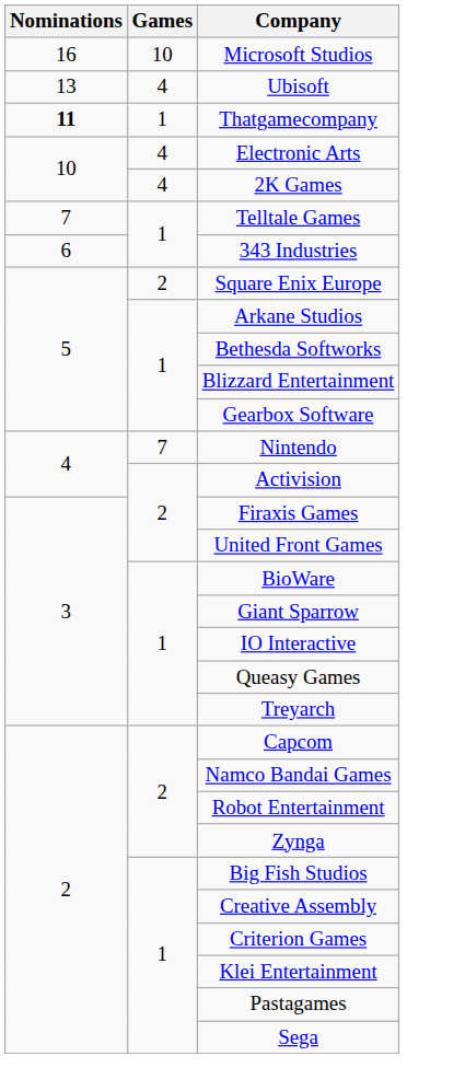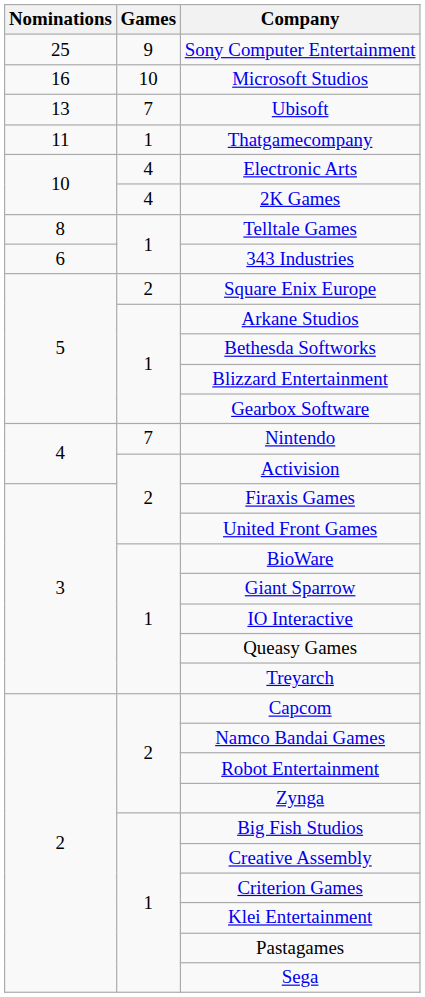 <table class="wikitable floatright" rowspan="2" style="text-align:center;" background: #f6e39c;>
 <tr>
 <th scope="col">Nominations</th>
 <th scope="col">Games</th>
 <th scope="col">Company</th>
+</tr>
+<tr>
+<td>25</td>
+<td>9</td>
+<td><a href='#'>Sony Computer Entertainment</a></td>
 </tr>
 <tr>
 <td>16</td>
 <td>10</td>
 <td><a href='#'>Microsoft Studios</a></td>
 </tr>
 <tr>
 <td>13</td>
-<td>4</td>
+<td>7</td>
 <td><a href='#'>Ubisoft</a></td>
 </tr>
 <tr>
-<td><strong>11</strong></td>
+<td>11</td>
 <td>1</td>
 <td><a href='#'>Thatgamecompany</a></td>
 </tr>
 <tr>
 <td rowspan=2>10</td>
 <td>4</td>
 <td><a href='#'>Electronic Arts</a></td>
 </tr>
 <tr>
 <td>4</td>
 <td><a href='#'>2K Games</a></td>
 </tr>
 <tr>
-<td>7</td>
+<td>8</td>
 <td rowspan=2>1</td>
 <td><a href='#'>Telltale Games</a></td>
 </tr>
 <tr>
 <td>6</td>
 <td><a href='#'>343 Industries</a></td>
 </tr>
 <tr>
 <td rowspan=5>5</td>
 <td>2</td>
 <td><a href='#'>Square Enix Europe</a></td>
 </tr>
 <tr>
 <td rowspan=4>1</td>
 <td><a href='#'>Arkane Studios</a></td>
 </tr>
 <tr>
 <td><a href='#'>Bethesda Softworks</a></td>
 </tr>
 <tr>
 <td><a href='#'>Blizzard Entertainment</a></td>
 </tr>
 <tr>
 <td><a href='#'>Gearbox Software</a></td>
 </tr>
 <tr>
 <td rowspan=2>4</td>
 <td>7</td>
 <td><a href='#'>Nintendo</a></td>
 </tr>
 <tr>
 <td rowspan=3>2</td>
 <td><a href='#'>Activision</a></td>
 </tr>
 <tr>
 <td rowspan=7>3</td>
 <td><a href='#'>Firaxis Games</a></td>
 </tr>
 <tr>
 <td><a href='#'>United Front Games</a></td>
 </tr>
 <tr>
 <td rowspan=5>1</td>
 <td><a href='#'>BioWare</a></td>
 </tr>
 <tr>
 <td><a href='#'>Giant Sparrow</a></td>
 </tr>
 <tr>
 <td><a href='#'>IO Interactive</a></td>
 </tr>
 <tr>
 <td>Queasy Games</td>
 </tr>
 <tr>
 <td><a href='#'>Treyarch</a></td>
 </tr>
 <tr>
 <td rowspan=10>2</td>
 <td rowspan=4>2</td>
 <td><a href='#'>Capcom</a></td>
 </tr>
 <tr>
 <td><a href='#'>Namco Bandai Games</a></td>
 </tr>
 <tr>
 <td><a href='#'>Robot Entertainment</a></td>
 </tr>
 <tr>
 <td><a href='#'>Zynga</a></td>
 </tr>
 <tr>
 <td rowspan=6>1</td>
 <td><a href='#'>Big Fish Studios</a></td>
 </tr>
 <tr>
 <td><a href='#'>Creative Assembly</a></td>
 </tr>
 <tr>
 <td><a href='#'>Criterion Games</a></td>
 </tr>
 <tr>
 <td><a href='#'>Klei Entertainment</a></td>
 </tr>
 <tr>
 <td>Pastagames</td>
 </tr>
 <tr>
 <td><a href='#'>Sega</a></td>
 </tr>
 </table>
